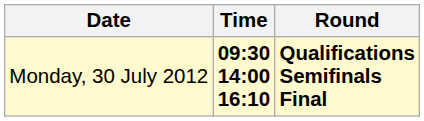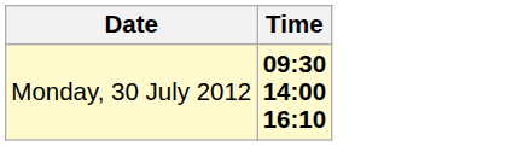 <table class="wikitable">
 <tr>
 <th>Date</th>
 <th>Time</th>
-<th>Round</th>
 </tr>
 <tr>
 <td style=background:lemonchiffon>Monday, 30 July 2012</td>
 <td style=background:lemonchiffon><strong>09:30<br>14:00<br>16:10</strong></td>
-<td style=background:lemonchiffon><strong>Qualifications<br>Semifinals<br>Final</strong></td>
 </tr>
 </table>
